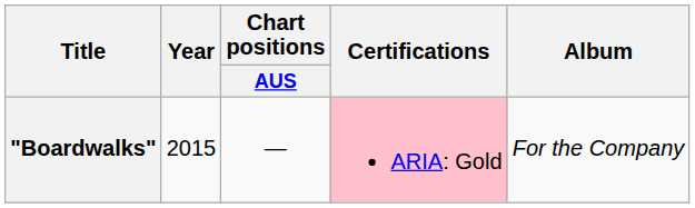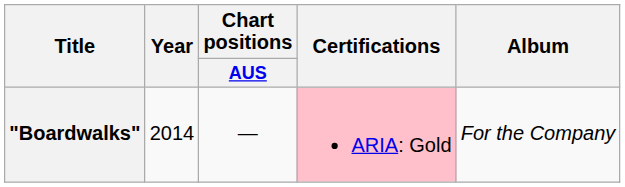 <table class="wikitable plainrowheaders" style="text-align:center;">
 <tr>
 <th scope="col" rowspan="2">Title</th>
 <th scope="col" rowspan="2">Year</th>
 <th colspan="1">Chart positions</th>
 <th scope="col" rowspan="2">Certifications</th>
 <th scope="col" rowspan="2">Album</th>
 </tr>
 <tr>
 <th scope="col" style="width:3em;font-size:90%;"><a href='#'>AUS</a><br></th>
 </tr>
 <tr>
 <th scope="row">"Boardwalks"</th>
-<td>2015</td>
+<td>2014</td>
 <td>—</td>
 <td style="background: pink;"><br><ul><li><a href='#'>ARIA</a>: Gold</li></ul></td>
 <td><em>For the Company</em></td>
 </tr>
 </table>
